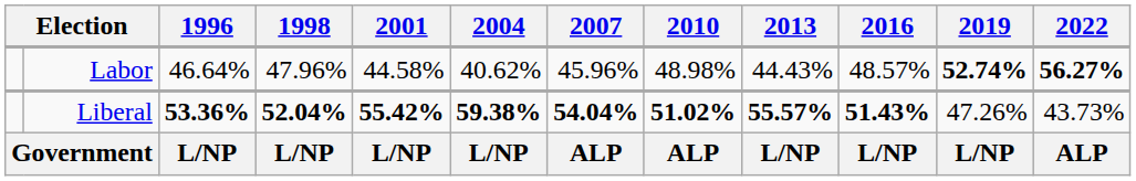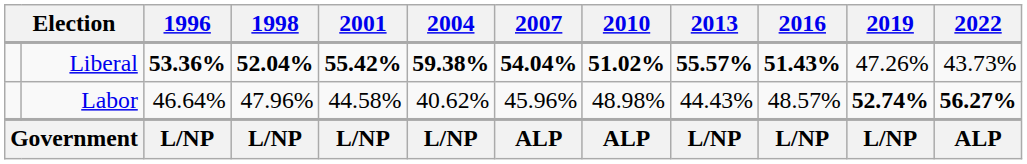 <table class="wikitable">
 <tr align=right style="border-bottom: 2px solid darkgray;">
 <th colspan="2">Election</th>
 <th><a href='#'>1996</a></th>
 <th><a href='#'>1998</a></th>
 <th><a href='#'>2001</a></th>
 <th><a href='#'>2004</a></th>
 <th><a href='#'>2007</a></th>
 <th><a href='#'>2010</a></th>
 <th><a href='#'>2013</a></th>
 <th><a href='#'>2016</a></th>
 <th><a href='#'>2019</a></th>
 <th><a href='#'>2022</a></th>
+</tr>
+<tr align=right>
+<td width=1pt > </td>
+<td><a href='#'>Liberal</a></td>
+<td><strong>53.36%</strong></td>
+<td><strong>52.04%</strong></td>
+<td><strong>55.42%</strong></td>
+<td><strong>59.38%</strong></td>
+<td><strong>54.04%</strong></td>
+<td><strong>51.02%</strong></td>
+<td><strong>55.57%</strong></td>
+<td><strong>51.43%</strong></td>
+<td>47.26%</td>
+<td>43.73%</td>
 </tr>
 <tr align=right style="border-bottom: 2px solid darkgray;">
 <td width=1pt > </td>
 <td><a href='#'>Labor</a></td>
 <td>46.64%</td>
 <td>47.96%</td>
 <td>44.58%</td>
 <td>40.62%</td>
 <td>45.96%</td>
 <td>48.98%</td>
 <td>44.43%</td>
 <td>48.57%</td>
 <td><strong>52.74%</strong></td>
 <td><strong>56.27%</strong></td>
 </tr>
 <tr align=right>
-<td width=1pt > </td>
-<td><a href='#'>Liberal</a></td>
-<td><strong>53.36%</strong></td>
-<td><strong>52.04%</strong></td>
-<td><strong>55.42%</strong></td>
-<td><strong>59.38%</strong></td>
-<td><strong>54.04%</strong></td>
-<td><strong>51.02%</strong></td>
-<td><strong>55.57%</strong></td>
-<td><strong>51.43%</strong></td>
-<td>47.26%</td>
-<td>43.73%</td>
-</tr>
-<tr align=right>
 <th colspan="2">Government</th>
 <th>L/NP</th>
 <th>L/NP</th>
 <th>L/NP</th>
 <th>L/NP</th>
 <th>ALP</th>
 <th>ALP</th>
 <th>L/NP</th>
 <th>L/NP</th>
 <th>L/NP</th>
 <th>ALP</th>
 </tr>
 </table>
